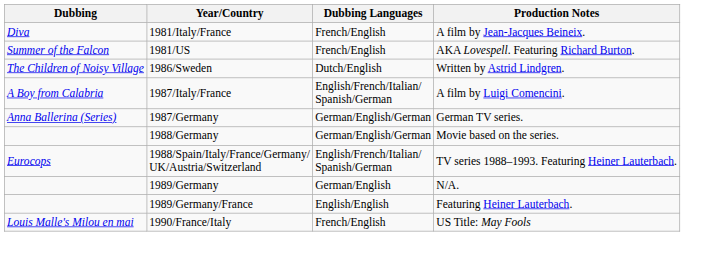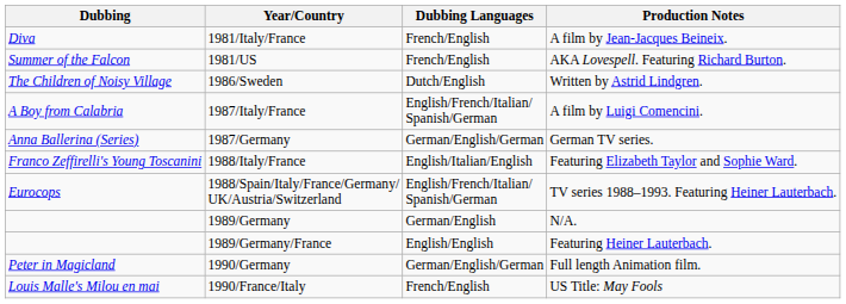 <table class="wikitable">
 <tr>
 <th>Dubbing</th>
 <th>Year/Country</th>
 <th>Dubbing Languages</th>
 <th>Production Notes</th>
 </tr>
 <tr>
 <td><em><a href='#'>Diva</a></em></td>
 <td>1981/Italy/France</td>
 <td>French/English</td>
 <td>A film by <a href='#'>Jean-Jacques Beineix</a>.</td>
 </tr>
 <tr>
 <td><em><a href='#'>Summer of the Falcon</a></em></td>
 <td>1981/US</td>
 <td>French/English</td>
 <td>AKA <em>Lovespell</em>. Featuring <a href='#'>Richard Burton</a>.</td>
 </tr>
 <tr>
 <td><em><a href='#'>The Children of Noisy Village</a></em></td>
 <td>1986/Sweden</td>
 <td>Dutch/English</td>
 <td>Written by <a href='#'>Astrid Lindgren</a>.</td>
 </tr>
 <tr>
 <td><em><a href='#'>A Boy from Calabria</a></em></td>
 <td>1987/Italy/France</td>
 <td>English/French/Italian/<br>Spanish/German</td>
 <td>A film by <a href='#'>Luigi Comencini</a>.</td>
 </tr>
 <tr>
 <td><em><a href='#'>Anna Ballerina (Series)</a></em></td>
 <td>1987/Germany</td>
 <td>German/English/German</td>
 <td>German TV series.</td>
 </tr>
 <tr>
-<td><em></em></td>
-<td>1988/Germany</td>
-<td>German/English/German</td>
-<td>Movie based on the series.</td>
+<td><em><a href='#'>Franco Zeffirelli's Young Toscanini</a></em></td>
+<td>1988/Italy/France</td>
+<td>English/Italian/English</td>
+<td>Featuring <a href='#'>Elizabeth Taylor</a> and <a href='#'>Sophie Ward</a>.</td>
 </tr>
 <tr>
 <td><em><a href='#'>Eurocops</a></em></td>
 <td>1988/Spain/Italy/France/Germany/<br>UK/Austria/Switzerland</td>
 <td>English/French/Italian/<br>Spanish/German</td>
 <td>TV series 1988–1993. Featuring <a href='#'>Heiner Lauterbach</a>.</td>
 </tr>
 <tr>
 <td><em></em></td>
 <td>1989/Germany</td>
 <td>German/English</td>
 <td>N/A.</td>
 </tr>
 <tr>
 <td><em></em></td>
 <td>1989/Germany/France</td>
 <td>English/English</td>
 <td>Featuring <a href='#'>Heiner Lauterbach</a>.</td>
 </tr>
 <tr>
+<td><em><a href='#'>Peter in Magicland</a></em></td>
+<td>1990/Germany</td>
+<td>German/English/German</td>
+<td>Full length Animation film.</td>
+</tr>
+<tr>
 <td><em><a href='#'>Louis Malle's Milou en mai</a></em></td>
 <td>1990/France/Italy</td>
 <td>French/English</td>
 <td>US Title: <em>May Fools</em></td>
 </tr>
 </table>
